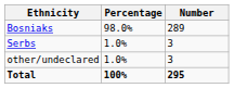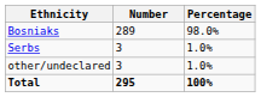 <table class="wikitable">
 <tr>
 <th width="100px">Ethnicity</th>
+<th width="80px">Number</th>
 <th width="80px">Percentage</th>
-<th width="80px">Number</th>
 </tr>
 <tr>
 <td><a href='#'>Bosniaks</a></td>
+<td>289</td>
 <td>98.0%</td>
-<td>289</td>
 </tr>
 <tr>
 <td><a href='#'>Serbs</a></td>
+<td>3</td>
 <td>1.0%</td>
-<td>3</td>
 </tr>
 <tr>
 <td>other/undeclared</td>
+<td>3</td>
 <td>1.0%</td>
-<td>3</td>
 </tr>
 <tr>
 <td><strong>Total</strong></td>
+<td><strong>295</strong></td>
 <td><strong>100%</strong></td>
-<td><strong>295</strong></td>
 </tr>
 </table>
